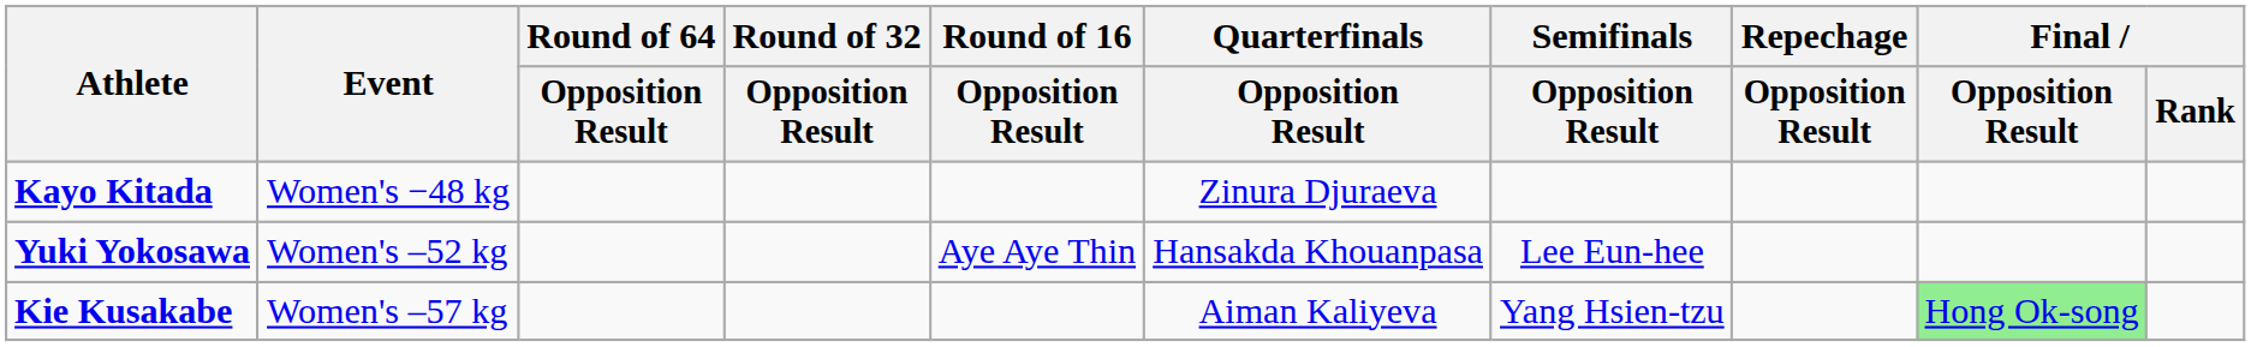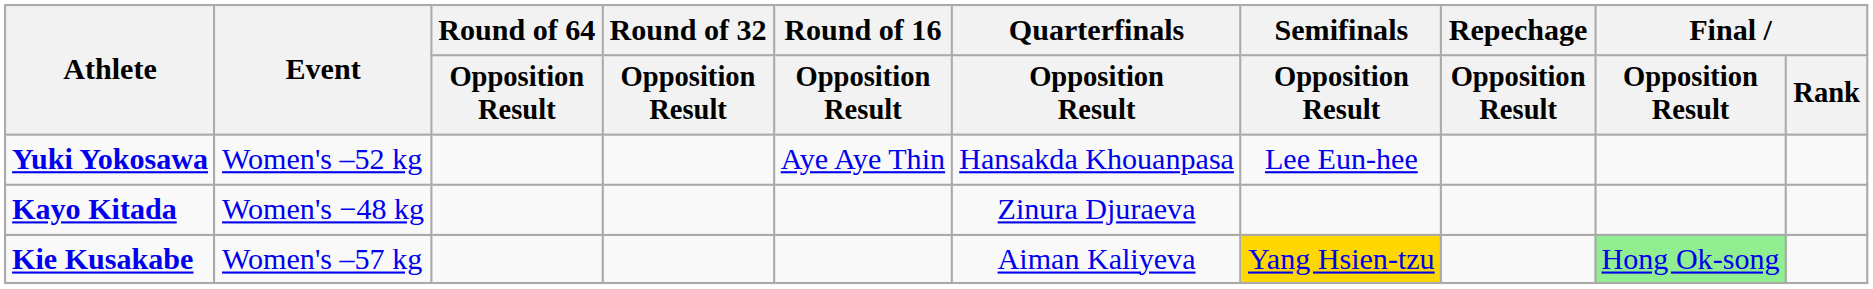 <table class="wikitable" style="font-size:90%">
 <tr>
 <th rowspan=2>Athlete</th>
 <th rowspan=2>Event</th>
 <th>Round of 64</th>
 <th>Round of 32</th>
 <th>Round of 16</th>
 <th>Quarterfinals</th>
 <th>Semifinals</th>
 <th>Repechage</th>
 <th colspan=2>Final / </th>
 </tr>
 <tr style="font-size:95%">
 <th>Opposition<br>Result</th>
 <th>Opposition<br>Result</th>
 <th>Opposition<br>Result</th>
 <th>Opposition<br>Result</th>
 <th>Opposition<br>Result</th>
 <th>Opposition<br>Result</th>
 <th>Opposition<br>Result</th>
 <th>Rank</th>
 </tr>
 <tr align=center>
+<td align=left><strong><a href='#'>Yuki Yokosawa</a></strong></td>
+<td align=left><a href='#'>Women's –52 kg</a></td>
+<td></td>
+<td></td>
+<td> <a href='#'>Aye Aye Thin</a></td>
+<td> <a href='#'>Hansakda Khouanpasa</a></td>
+<td> <a href='#'>Lee Eun-hee</a></td>
+<td></td>
+<td></td>
+<td></td>
+</tr>
+<tr align=center>
 <td align=left><strong><a href='#'>Kayo Kitada</a></strong></td>
 <td align=left><a href='#'>Women's −48 kg</a></td>
 <td></td>
 <td></td>
 <td></td>
 <td> <a href='#'>Zinura Djuraeva</a></td>
 <td></td>
 <td></td>
 <td></td>
 <td></td>
 </tr>
 <tr align=center>
-<td align=left><strong><a href='#'>Yuki Yokosawa</a></strong></td>
-<td align=left><a href='#'>Women's –52 kg</a></td>
-<td></td>
-<td></td>
-<td> <a href='#'>Aye Aye Thin</a></td>
-<td> <a href='#'>Hansakda Khouanpasa</a></td>
-<td> <a href='#'>Lee Eun-hee</a></td>
-<td></td>
-<td></td>
-<td></td>
-</tr>
-<tr align=center>
 <td align=left><strong><a href='#'>Kie Kusakabe</a></strong></td>
 <td align=left><a href='#'>Women's –57 kg</a></td>
 <td></td>
 <td></td>
 <td></td>
 <td> <a href='#'>Aiman Kaliyeva</a></td>
-<td> <a href='#'>Yang Hsien-tzu</a></td>
+<td style="background: gold;"> <a href='#'>Yang Hsien-tzu</a></td>
 <td></td>
 <td style="background: lightgreen;"> <a href='#'>Hong Ok-song</a></td>
 <td></td>
 </tr>
 </table>
